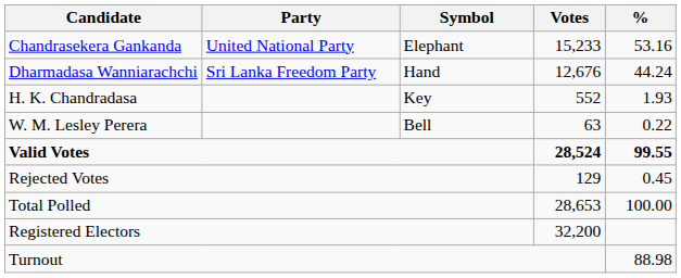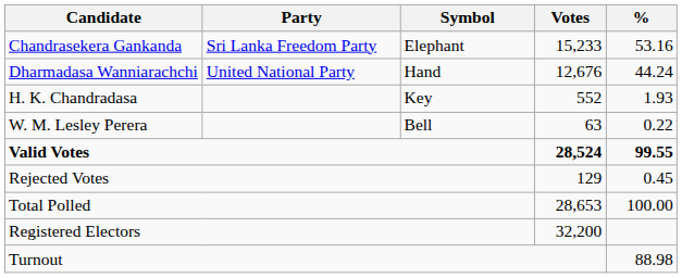 <table class="wikitable" border="1" style="text-align:right;">
 <tr>
 <th align=left width="180">Candidate</th>
 <th align=left width="180">Party</th>
 <th align=left width="120">Symbol</th>
 <th align=left width="60">Votes</th>
 <th align=left width="60">%</th>
 </tr>
 <tr>
 <td align=left><a href='#'>Chandrasekera Gankanda</a></td>
-<td align=left><a href='#'>United National Party</a></td>
+<td align=left><a href='#'>Sri Lanka Freedom Party</a></td>
 <td align=left>Elephant</td>
 <td>15,233</td>
 <td>53.16</td>
 </tr>
 <tr>
 <td align=left><a href='#'>Dharmadasa Wanniarachchi</a></td>
-<td align=left><a href='#'>Sri Lanka Freedom Party</a></td>
+<td align=left><a href='#'>United National Party</a></td>
 <td align=left>Hand</td>
 <td>12,676</td>
 <td>44.24</td>
 </tr>
 <tr>
 <td align=left>H. K. Chandradasa</td>
 <td align=left></td>
 <td align=left>Key</td>
 <td>552</td>
 <td>1.93</td>
 </tr>
 <tr>
 <td align=left>W. M. Lesley Perera</td>
 <td align=left></td>
 <td align=left>Bell</td>
 <td>63</td>
 <td>0.22</td>
 </tr>
 <tr>
 <td align=left colspan=3><strong>Valid Votes</strong></td>
 <td><strong>28,524</strong></td>
 <td><strong>99.55</strong></td>
 </tr>
 <tr>
 <td align=left colspan=3>Rejected Votes</td>
 <td>129</td>
 <td>0.45</td>
 </tr>
 <tr>
 <td align=left colspan=3>Total Polled</td>
 <td>28,653</td>
 <td>100.00</td>
 </tr>
 <tr>
 <td align=left colspan=3>Registered Electors</td>
 <td>32,200</td>
 <td></td>
 </tr>
 <tr>
 <td align=left colspan=4>Turnout</td>
 <td>88.98</td>
 </tr>
 </table>
